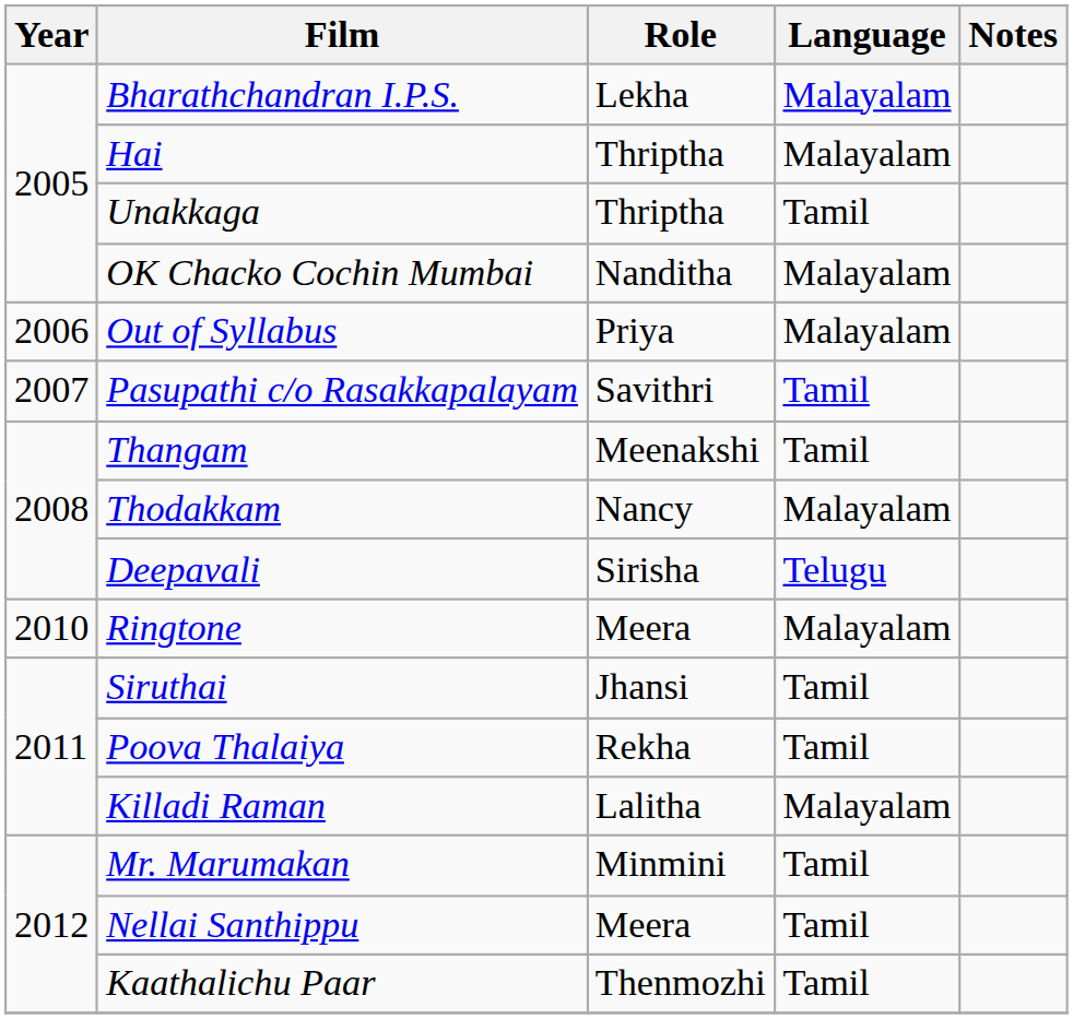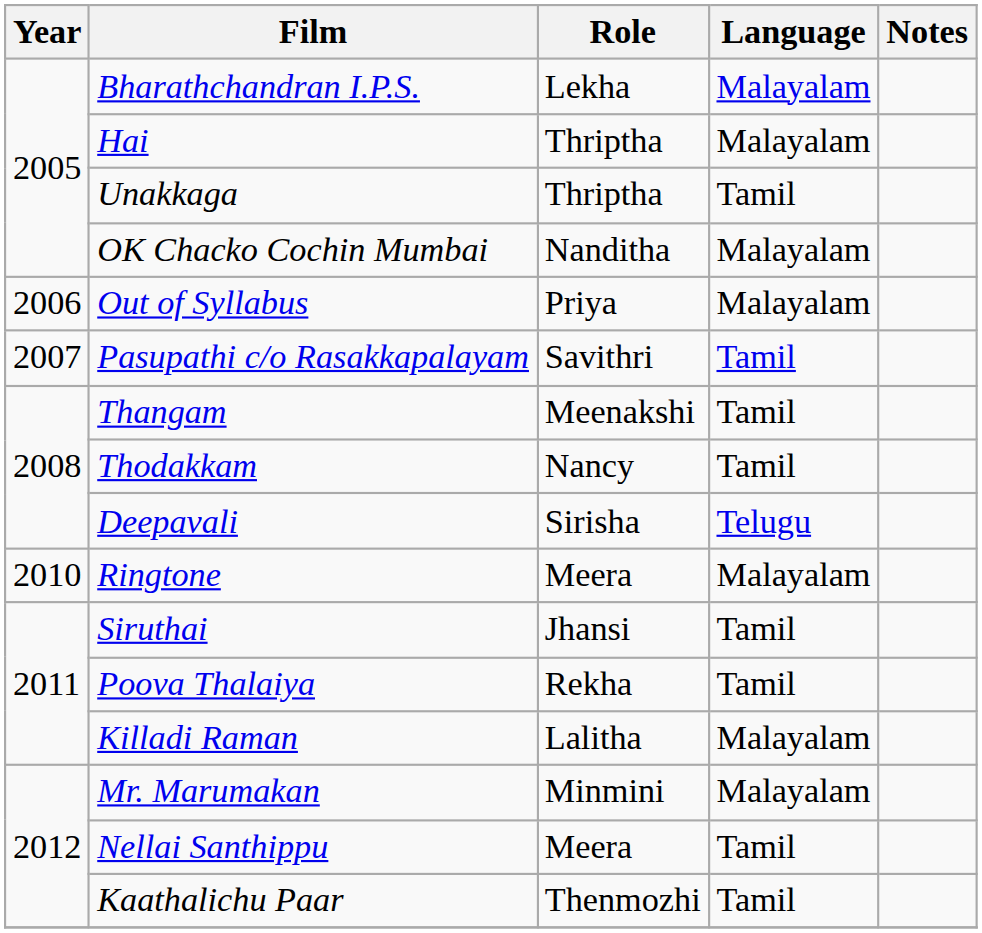 <table class="wikitable">
 <tr>
 <th>Year</th>
 <th>Film</th>
 <th>Role</th>
 <th>Language</th>
 <th>Notes</th>
 </tr>
 <tr>
 <td rowspan="4">2005</td>
 <td><em><a href='#'>Bharathchandran I.P.S.</a></em></td>
 <td>Lekha</td>
 <td><a href='#'>Malayalam</a></td>
 <td></td>
 </tr>
 <tr>
 <td><em><a href='#'>Hai</a></em></td>
 <td>Thriptha</td>
 <td>Malayalam</td>
 <td></td>
 </tr>
 <tr>
 <td><em>Unakkaga</em></td>
 <td>Thriptha</td>
 <td>Tamil</td>
 <td></td>
 </tr>
 <tr>
 <td><em>OK Chacko Cochin Mumbai</em></td>
 <td>Nanditha</td>
 <td>Malayalam</td>
 <td></td>
 </tr>
 <tr>
 <td>2006</td>
 <td><em><a href='#'>Out of Syllabus</a></em></td>
 <td>Priya</td>
 <td>Malayalam</td>
 <td></td>
 </tr>
 <tr>
 <td>2007</td>
 <td><em><a href='#'>Pasupathi c/o Rasakkapalayam</a></em></td>
 <td>Savithri</td>
 <td><a href='#'>Tamil</a></td>
 <td></td>
 </tr>
 <tr>
 <td rowspan="3">2008</td>
 <td><em><a href='#'>Thangam</a></em></td>
 <td>Meenakshi</td>
 <td>Tamil</td>
 <td></td>
 </tr>
 <tr>
 <td><em><a href='#'>Thodakkam</a></em></td>
 <td>Nancy</td>
-<td>Malayalam</td>
+<td>Tamil</td>
 <td></td>
 </tr>
 <tr>
 <td><em><a href='#'>Deepavali</a></em></td>
 <td>Sirisha</td>
 <td><a href='#'>Telugu</a></td>
 <td></td>
 </tr>
 <tr>
 <td>2010</td>
 <td><em><a href='#'>Ringtone</a></em></td>
 <td>Meera</td>
 <td>Malayalam</td>
 <td></td>
 </tr>
 <tr>
 <td rowspan="3">2011</td>
 <td><em><a href='#'>Siruthai</a></em></td>
 <td>Jhansi</td>
 <td>Tamil</td>
 <td></td>
 </tr>
 <tr>
 <td><em><a href='#'>Poova Thalaiya</a></em></td>
 <td>Rekha</td>
 <td>Tamil</td>
 <td></td>
 </tr>
 <tr>
 <td><em><a href='#'>Killadi Raman</a></em></td>
 <td>Lalitha</td>
 <td>Malayalam</td>
 <td></td>
 </tr>
 <tr>
 <td rowspan="3">2012</td>
 <td><em><a href='#'>Mr. Marumakan</a></em></td>
 <td>Minmini</td>
-<td>Tamil</td>
+<td>Malayalam</td>
 <td></td>
 </tr>
 <tr>
 <td><em><a href='#'>Nellai Santhippu</a></em></td>
 <td>Meera</td>
 <td>Tamil</td>
 <td></td>
 </tr>
 <tr>
 <td><em>Kaathalichu Paar</em></td>
 <td>Thenmozhi</td>
 <td>Tamil</td>
 <td></td>
 </tr>
 <tr>
 </tr>
 </table>
